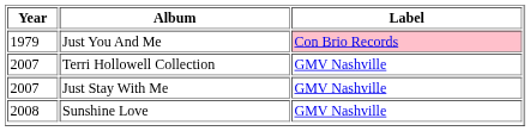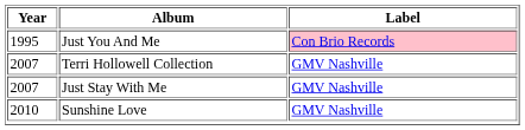 <table border="1" cellpadding="2">
 <tr>
 <th width=50>Year</th>
 <th width=250>Album</th>
 <th width=250>Label</th>
 </tr>
 <tr>
-<td>1979</td>
+<td>1995</td>
 <td>Just You And Me</td>
 <td style="background: pink;"><a href='#'>Con Brio Records</a></td>
 </tr>
 <tr>
 <td>2007</td>
 <td>Terri Hollowell Collection</td>
 <td><a href='#'>GMV Nashville</a></td>
 </tr>
 <tr>
 <td>2007</td>
 <td>Just Stay With Me</td>
 <td><a href='#'>GMV Nashville</a></td>
 </tr>
 <tr>
-<td>2008</td>
+<td>2010</td>
 <td>Sunshine Love</td>
 <td><a href='#'>GMV Nashville</a></td>
 </tr>
 <tr>
 </tr>
 </table>
